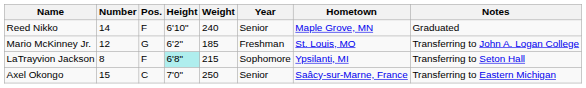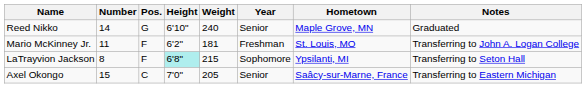 <table class="wikitable sortable" border="1">
 <tr>
 <th>Name</th>
 <th>Number</th>
 <th>Pos.</th>
 <th>Height</th>
 <th>Weight</th>
 <th>Year</th>
 <th>Hometown</th>
 <th class="unsortable">Notes</th>
 </tr>
 <tr>
 <td>Reed Nikko</td>
 <td>14</td>
-<td>F</td>
+<td>G</td>
 <td>6'10"</td>
 <td>240</td>
 <td>Senior</td>
 <td><a href='#'>Maple Grove, MN</a></td>
 <td>Graduated</td>
 </tr>
 <tr>
 <td>Mario McKinney Jr.</td>
-<td>12</td>
-<td>G</td>
+<td>11</td>
+<td>F</td>
 <td>6'2"</td>
-<td>185</td>
+<td>181</td>
 <td>Freshman</td>
 <td><a href='#'>St. Louis, MO</a></td>
 <td>Transferring to <a href='#'>John A. Logan College</a></td>
 </tr>
 <tr>
 <td>LaTrayvion Jackson</td>
 <td>8</td>
 <td>F</td>
 <td style="background: paleturquoise;">6'8"</td>
 <td>215</td>
 <td>Sophomore</td>
 <td><a href='#'>Ypsilanti, MI</a></td>
 <td>Transferring to <a href='#'>Seton Hall</a></td>
 </tr>
 <tr>
 <td>Axel Okongo</td>
 <td>15</td>
 <td>C</td>
 <td>7'0"</td>
-<td>250</td>
+<td>205</td>
 <td>Senior</td>
 <td><a href='#'>Saâcy-sur-Marne, France</a></td>
 <td>Transferring to <a href='#'>Eastern Michigan</a></td>
 </tr>
 </table>
